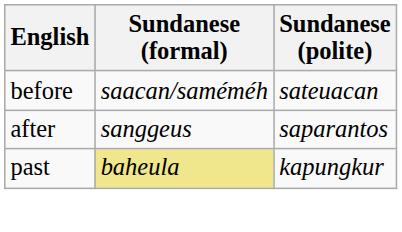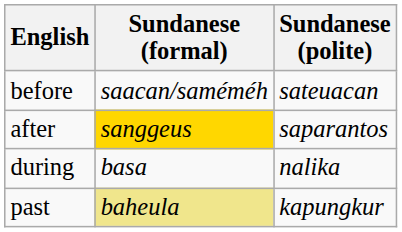 <table class="wikitable">
 <tr>
 <th>English</th>
 <th>Sundanese <br>(formal)</th>
 <th>Sundanese <br>(polite)</th>
 </tr>
 <tr>
 <td>before</td>
 <td><em>saacan/saméméh</em></td>
 <td><em>sateuacan</em></td>
 </tr>
 <tr>
 <td>after</td>
-<td><em>sanggeus</em></td>
+<td style="background: gold;"><em>sanggeus</em></td>
 <td><em>saparantos</em></td>
+</tr>
+<tr>
+<td>during</td>
+<td><em>basa</em></td>
+<td><em>nalika</em></td>
 </tr>
 <tr>
 <td>past</td>
 <td style="background: khaki;"><em>baheula</em></td>
 <td><em>kapungkur</em></td>
 </tr>
 </table>
